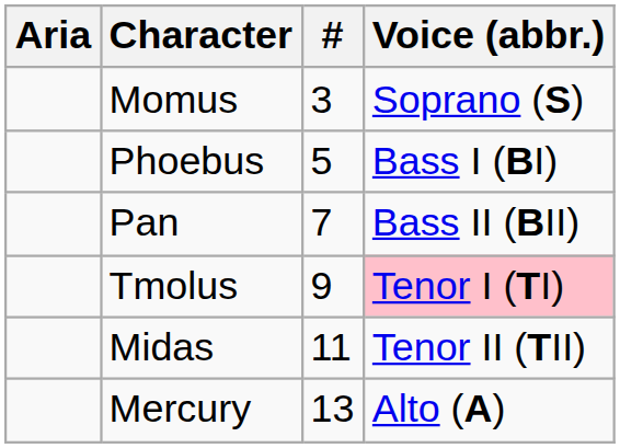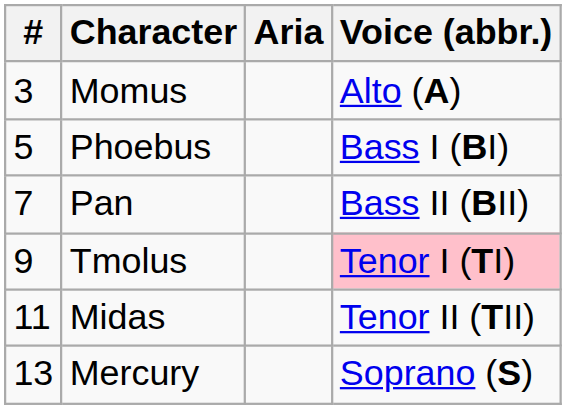 <table class="wikitable sortable">
 <tr>
+<th scope="col">#</th>
+<th scope="col">Character</th>
 <th scope="col">Aria</th>
-<th scope="col">Character</th>
-<th scope="col">#</th>
 <th scope="col">Voice (abbr.)</th>
 </tr>
 <tr>
+<td>3</td>
+<td>Momus</td>
 <td></td>
-<td>Momus</td>
-<td>3</td>
-<td><a href='#'>Soprano</a> (<strong>S</strong>)</td>
+<td><a href='#'>Alto</a> (<strong>A</strong>)</td>
 </tr>
 <tr>
+<td>5</td>
+<td>Phoebus</td>
 <td></td>
-<td>Phoebus</td>
-<td>5</td>
 <td><a href='#'>Bass</a> I (<strong>B</strong>I)</td>
 </tr>
 <tr>
+<td>7</td>
+<td>Pan</td>
 <td></td>
-<td>Pan</td>
-<td>7</td>
 <td><a href='#'>Bass</a> II (<strong>B</strong>II)</td>
 </tr>
 <tr>
+<td>9</td>
+<td>Tmolus</td>
 <td></td>
-<td>Tmolus</td>
-<td>9</td>
 <td style="background: pink;"><a href='#'>Tenor</a> I (<strong>T</strong>I)</td>
 </tr>
 <tr>
+<td>11</td>
+<td>Midas</td>
 <td></td>
-<td>Midas</td>
-<td>11</td>
 <td><a href='#'>Tenor</a> II (<strong>T</strong>II)</td>
 </tr>
 <tr>
+<td>13</td>
+<td>Mercury</td>
 <td></td>
-<td>Mercury</td>
-<td>13</td>
-<td><a href='#'>Alto</a> (<strong>A</strong>)</td>
+<td><a href='#'>Soprano</a> (<strong>S</strong>)</td>
 </tr>
 </table>
